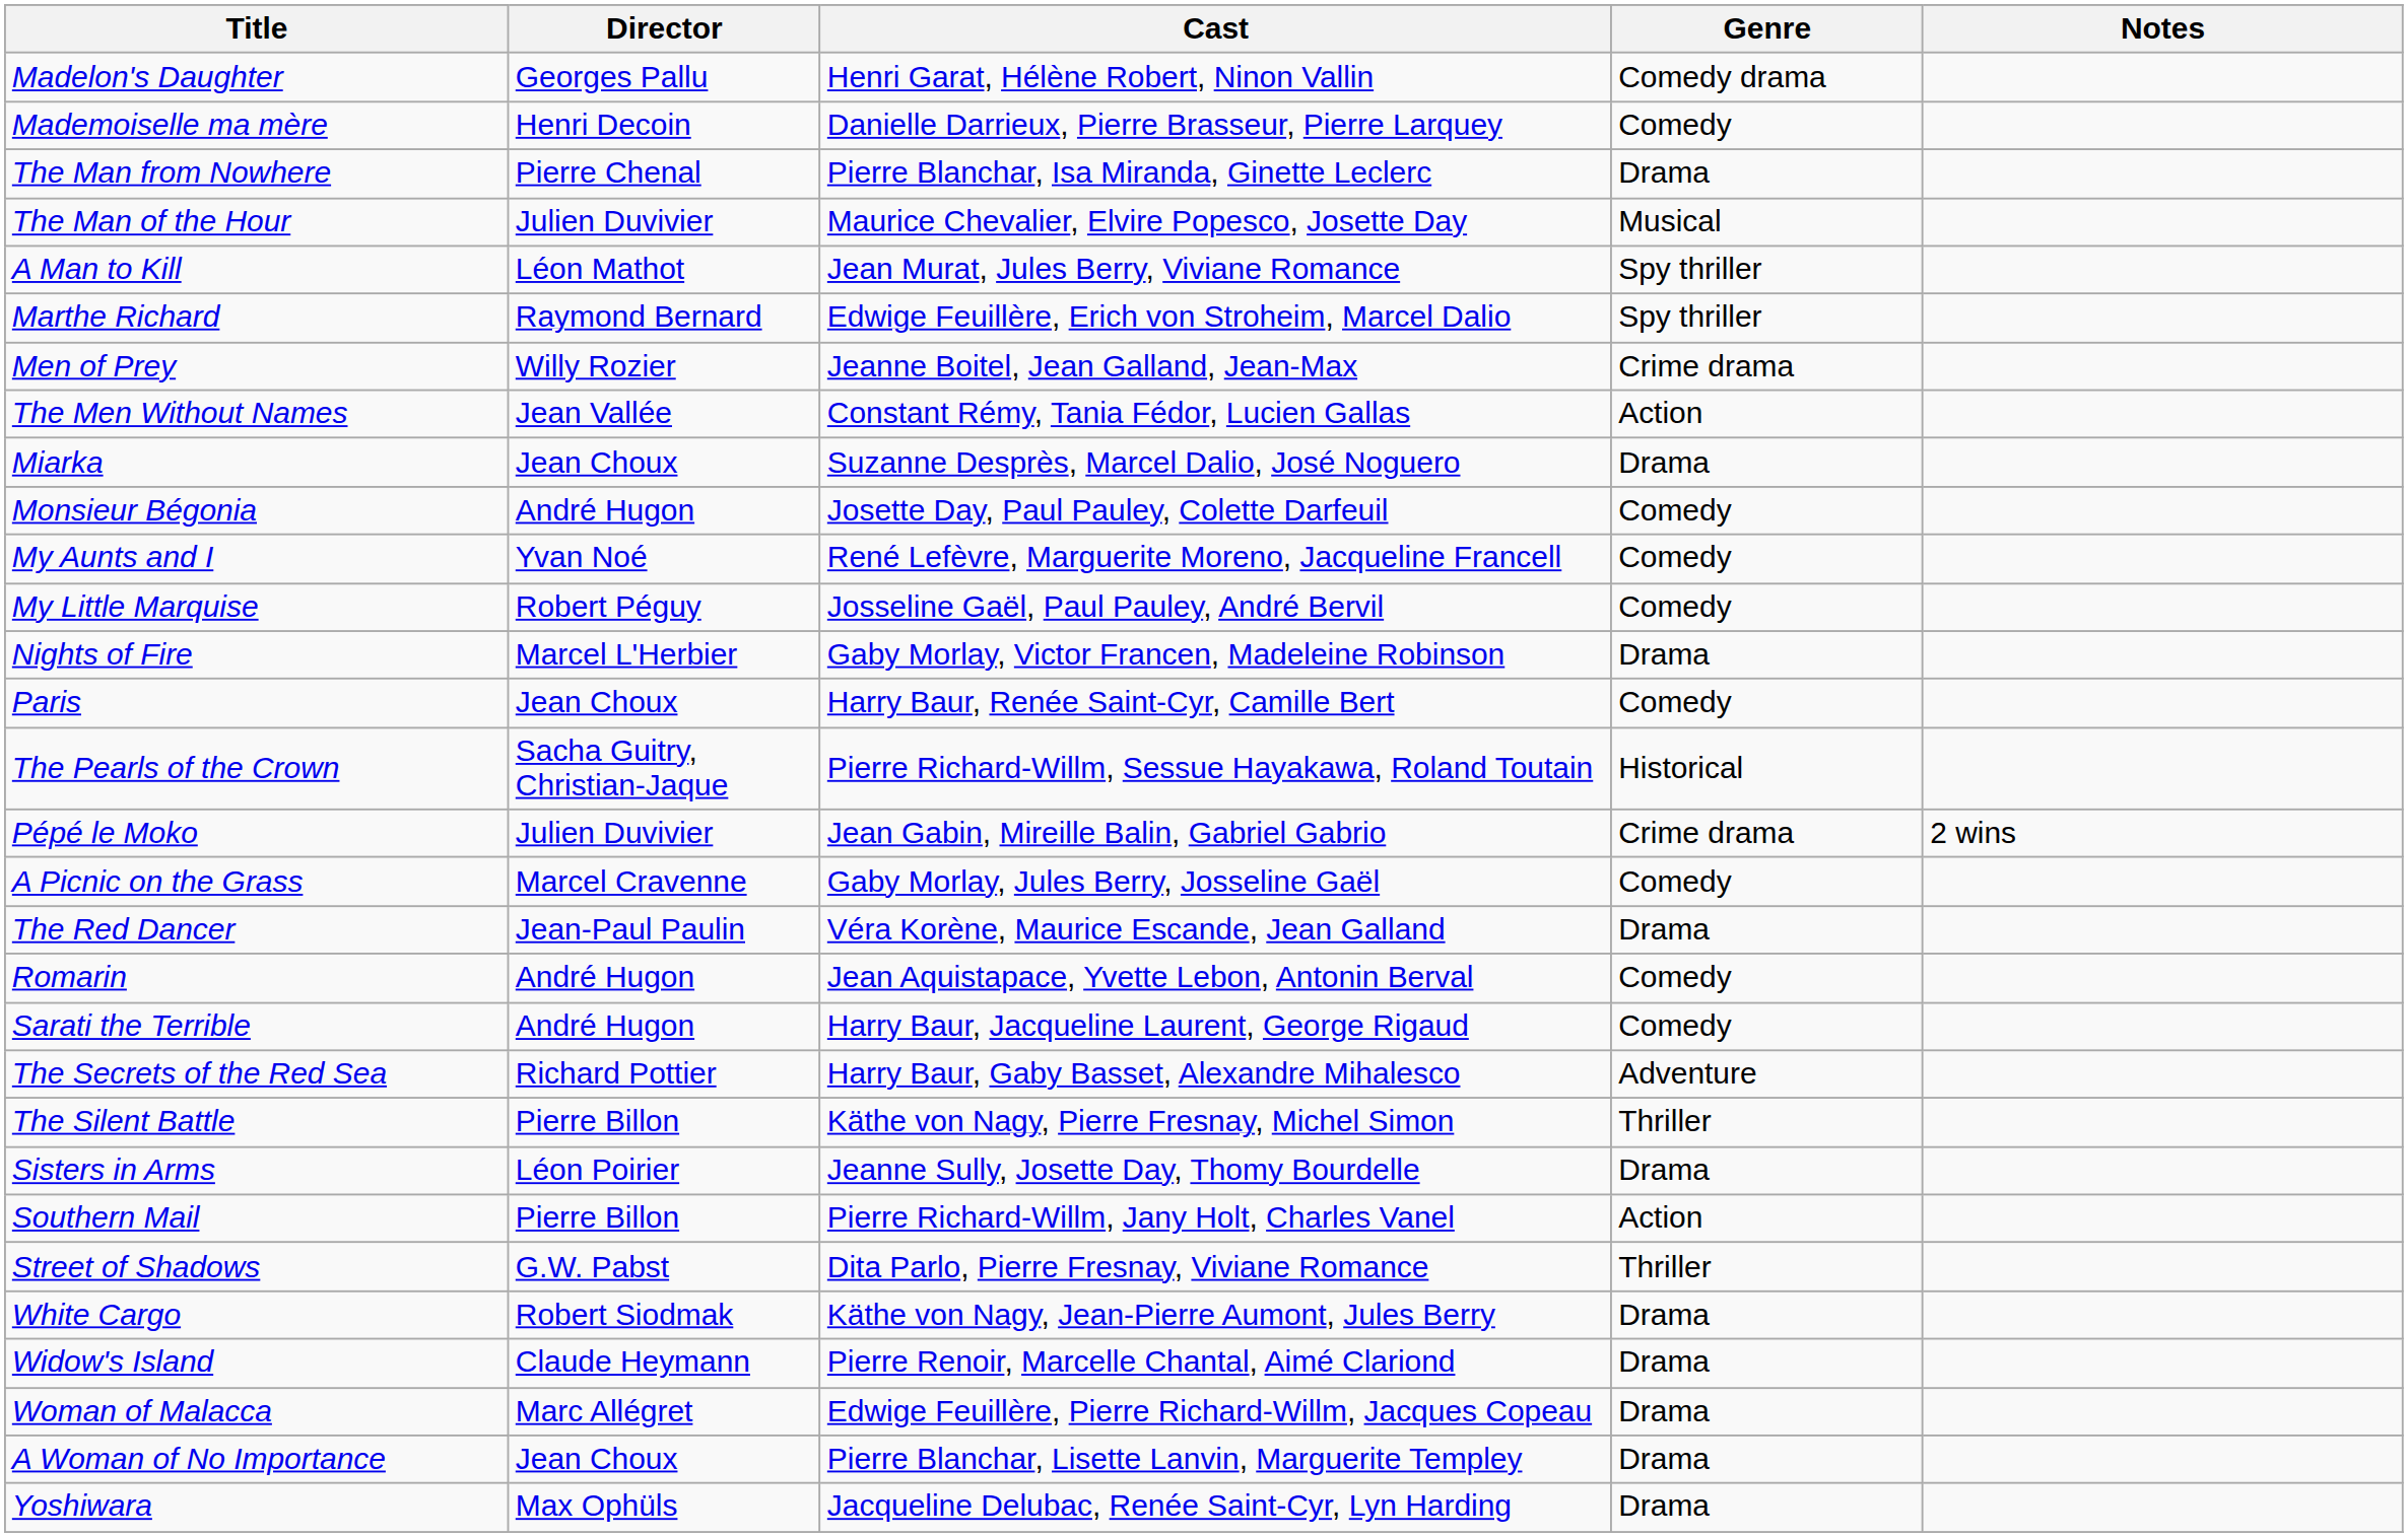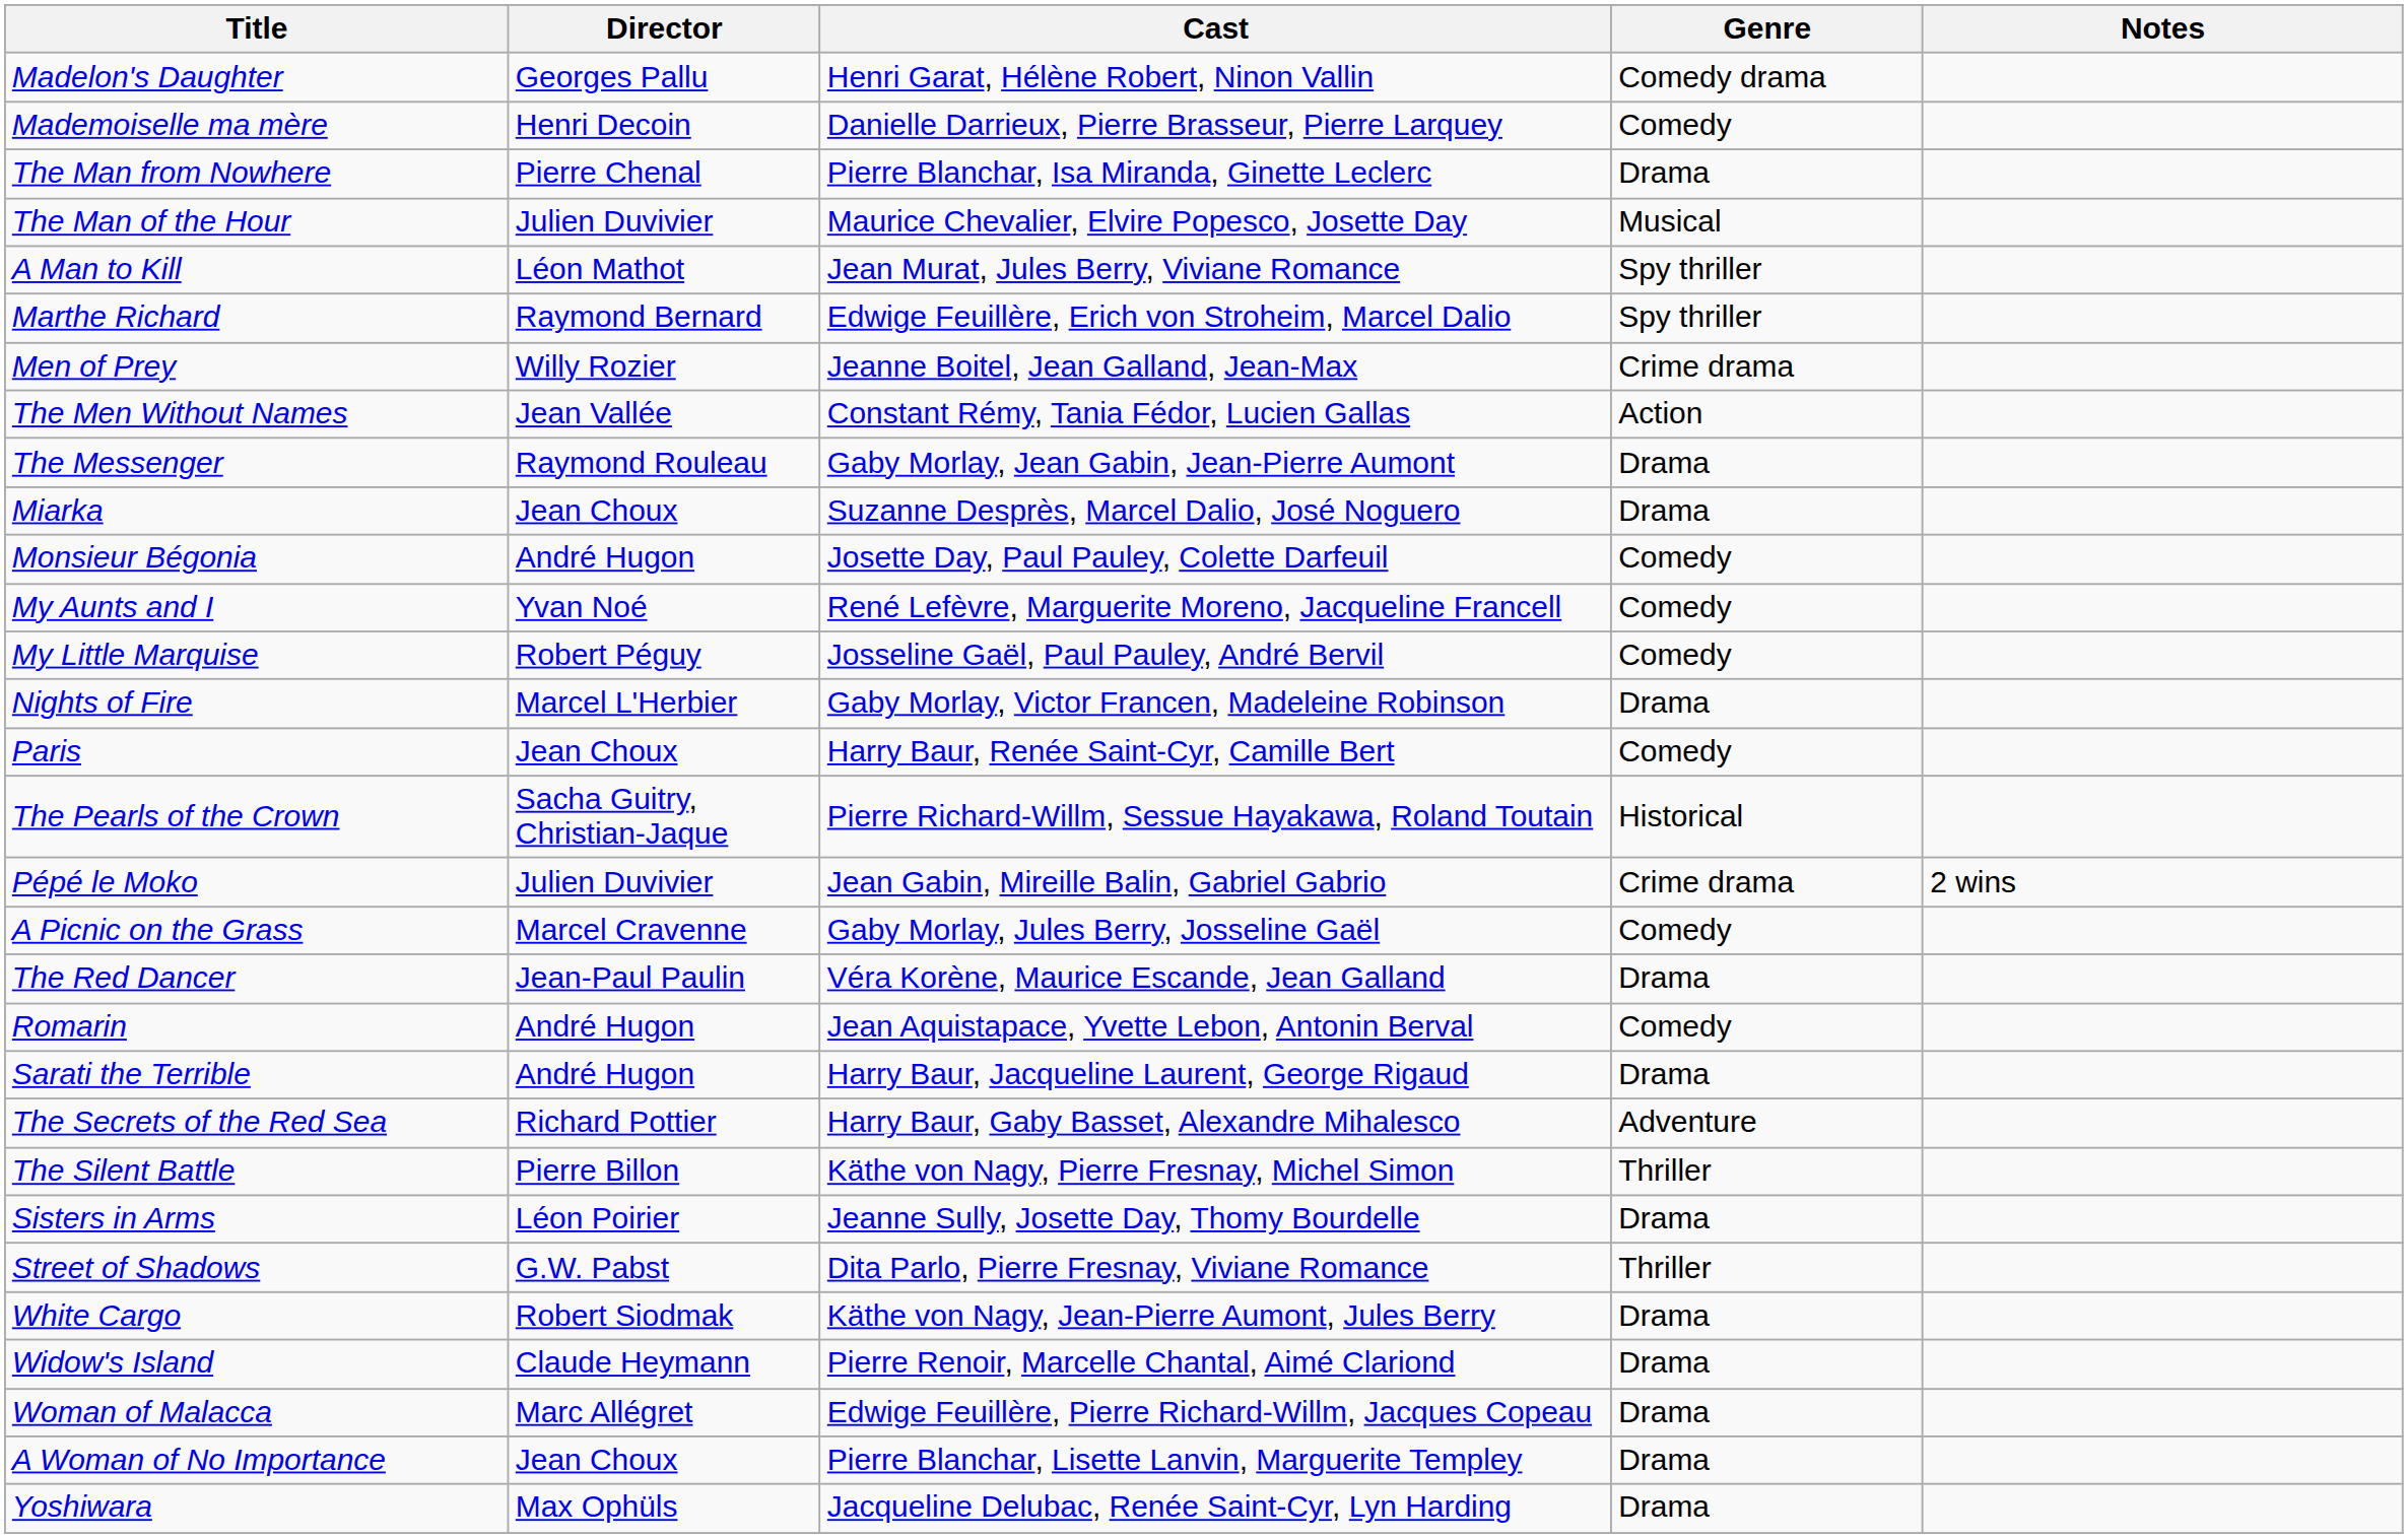 <table class="wikitable" style="width:100%;">
 <tr>
 <th style="width:21%;">Title</th>
 <th style="width:13%;">Director</th>
 <th style="width:33%;">Cast</th>
 <th style="width:13%;">Genre</th>
 <th style="width:20%;">Notes</th>
 </tr>
 <tr>
 <td><em><a href='#'>Madelon's Daughter</a></em></td>
 <td><a href='#'>Georges Pallu</a></td>
 <td><a href='#'>Henri Garat</a>, <a href='#'>Hélène Robert</a>, <a href='#'>Ninon Vallin</a></td>
 <td>Comedy drama</td>
 <td></td>
 </tr>
 <tr>
 <td><em><a href='#'>Mademoiselle ma mère</a></em></td>
 <td><a href='#'>Henri Decoin </a></td>
 <td><a href='#'>Danielle Darrieux</a>, <a href='#'>Pierre Brasseur</a>, <a href='#'>Pierre Larquey</a></td>
 <td>Comedy</td>
 <td></td>
 </tr>
 <tr>
 <td><em><a href='#'>The Man from Nowhere</a></em></td>
 <td><a href='#'>Pierre Chenal</a></td>
 <td><a href='#'>Pierre Blanchar</a>, <a href='#'>Isa Miranda</a>, <a href='#'>Ginette Leclerc</a></td>
 <td>Drama</td>
 <td></td>
 </tr>
 <tr>
 <td><em><a href='#'>The Man of the Hour</a></em></td>
 <td><a href='#'>Julien Duvivier</a></td>
 <td><a href='#'>Maurice Chevalier</a>, <a href='#'>Elvire Popesco</a>, <a href='#'>Josette Day</a></td>
 <td>Musical</td>
 <td></td>
 </tr>
 <tr>
 <td><em><a href='#'>A Man to Kill</a></em></td>
 <td><a href='#'>Léon Mathot</a></td>
 <td><a href='#'>Jean Murat</a>, <a href='#'>Jules Berry</a>, <a href='#'>Viviane Romance</a></td>
 <td>Spy thriller</td>
 <td></td>
 </tr>
 <tr>
 <td><em><a href='#'>Marthe Richard</a></em></td>
 <td><a href='#'>Raymond Bernard</a></td>
 <td><a href='#'>Edwige Feuillère</a>, <a href='#'>Erich von Stroheim</a>, <a href='#'>Marcel Dalio</a></td>
 <td>Spy thriller</td>
 <td></td>
 </tr>
 <tr>
 <td><em><a href='#'>Men of Prey</a></em></td>
 <td><a href='#'>Willy Rozier</a></td>
 <td><a href='#'>Jeanne Boitel</a>, <a href='#'>Jean Galland</a>, <a href='#'>Jean-Max</a></td>
 <td>Crime drama</td>
 <td></td>
 </tr>
 <tr>
 <td><em><a href='#'>The Men Without Names</a></em></td>
 <td><a href='#'>Jean Vallée</a></td>
 <td><a href='#'>Constant Rémy</a>, <a href='#'>Tania Fédor</a>, <a href='#'>Lucien Gallas</a></td>
 <td>Action</td>
+<td></td>
+</tr>
+<tr>
+<td><em><a href='#'>The Messenger</a></em></td>
+<td><a href='#'>Raymond Rouleau</a></td>
+<td><a href='#'>Gaby Morlay</a>, <a href='#'>Jean Gabin</a>, <a href='#'>Jean-Pierre Aumont</a></td>
+<td>Drama</td>
 <td></td>
 </tr>
 <tr>
 <td><em><a href='#'>Miarka</a></em></td>
 <td><a href='#'>Jean Choux</a></td>
 <td><a href='#'>Suzanne Desprès</a>, <a href='#'>Marcel Dalio</a>, <a href='#'>José Noguero</a></td>
 <td>Drama</td>
 <td></td>
 </tr>
 <tr>
 <td><em><a href='#'>Monsieur Bégonia</a></em></td>
 <td><a href='#'>André Hugon</a></td>
 <td><a href='#'>Josette Day</a>, <a href='#'>Paul Pauley</a>, <a href='#'>Colette Darfeuil</a></td>
 <td>Comedy</td>
 <td></td>
 </tr>
 <tr>
 <td><em><a href='#'>My Aunts and I</a></em></td>
 <td><a href='#'>Yvan Noé </a></td>
 <td><a href='#'>René Lefèvre</a>, <a href='#'>Marguerite Moreno</a>, <a href='#'>Jacqueline Francell</a></td>
 <td>Comedy</td>
 <td></td>
 </tr>
 <tr>
 <td><em><a href='#'>My Little Marquise</a></em></td>
 <td><a href='#'>Robert Péguy </a></td>
 <td><a href='#'>Josseline Gaël</a>, <a href='#'>Paul Pauley</a>, <a href='#'>André Bervil</a></td>
 <td>Comedy</td>
 <td></td>
 </tr>
 <tr>
 <td><em><a href='#'>Nights of Fire</a></em></td>
 <td><a href='#'>Marcel L'Herbier</a></td>
 <td><a href='#'>Gaby Morlay</a>, <a href='#'>Victor Francen</a>, <a href='#'>Madeleine Robinson</a></td>
 <td>Drama</td>
 <td></td>
 </tr>
 <tr>
 <td><em><a href='#'>Paris</a></em></td>
 <td><a href='#'>Jean Choux</a></td>
 <td><a href='#'>Harry Baur</a>, <a href='#'>Renée Saint-Cyr</a>, <a href='#'>Camille Bert</a></td>
 <td>Comedy</td>
 <td></td>
 </tr>
 <tr>
 <td><em><a href='#'>The Pearls of the Crown</a></em></td>
 <td><a href='#'>Sacha Guitry</a>, <a href='#'>Christian-Jaque </a></td>
 <td><a href='#'>Pierre Richard-Willm</a>, <a href='#'>Sessue Hayakawa</a>, <a href='#'>Roland Toutain</a></td>
 <td>Historical</td>
 <td></td>
 </tr>
 <tr>
 <td><em><a href='#'>Pépé le Moko</a></em></td>
 <td><a href='#'>Julien Duvivier</a></td>
 <td><a href='#'>Jean Gabin</a>, <a href='#'>Mireille Balin</a>, <a href='#'>Gabriel Gabrio</a></td>
 <td>Crime drama</td>
 <td>2 wins</td>
 </tr>
 <tr>
 <td><em><a href='#'>A Picnic on the Grass</a></em></td>
 <td><a href='#'>Marcel Cravenne</a></td>
 <td><a href='#'>Gaby Morlay</a>, <a href='#'>Jules Berry</a>, <a href='#'>Josseline Gaël</a></td>
 <td>Comedy</td>
 <td></td>
 </tr>
 <tr>
 <td><em><a href='#'>The Red Dancer</a></em></td>
 <td><a href='#'>Jean-Paul Paulin</a></td>
 <td><a href='#'>Véra Korène</a>, <a href='#'>Maurice Escande</a>, <a href='#'>Jean Galland</a></td>
 <td>Drama</td>
 <td></td>
 </tr>
 <tr>
 <td><em><a href='#'>Romarin</a></em></td>
 <td><a href='#'>André Hugon</a></td>
 <td><a href='#'>Jean Aquistapace</a>, <a href='#'>Yvette Lebon</a>, <a href='#'>Antonin Berval</a></td>
 <td>Comedy</td>
 <td></td>
 </tr>
 <tr>
 <td><em><a href='#'>Sarati the Terrible</a></em></td>
 <td><a href='#'>André Hugon </a></td>
 <td><a href='#'>Harry Baur</a>, <a href='#'>Jacqueline Laurent</a>, <a href='#'>George Rigaud</a></td>
-<td>Comedy</td>
+<td>Drama</td>
 <td></td>
 </tr>
 <tr>
 <td><em><a href='#'>The Secrets of the Red Sea</a></em></td>
 <td><a href='#'>Richard Pottier</a></td>
 <td><a href='#'>Harry Baur</a>, <a href='#'>Gaby Basset</a>, <a href='#'>Alexandre Mihalesco</a></td>
 <td>Adventure</td>
 <td></td>
 </tr>
 <tr>
 <td><em><a href='#'>The Silent Battle</a></em></td>
 <td><a href='#'>Pierre Billon</a></td>
 <td><a href='#'>Käthe von Nagy</a>, <a href='#'>Pierre Fresnay</a>, <a href='#'>Michel Simon</a></td>
 <td>Thriller</td>
 <td></td>
 </tr>
 <tr>
 <td><em><a href='#'>Sisters in Arms</a></em></td>
 <td><a href='#'>Léon Poirier</a></td>
 <td><a href='#'>Jeanne Sully</a>, <a href='#'>Josette Day</a>, <a href='#'>Thomy Bourdelle</a></td>
 <td>Drama</td>
-<td></td>
-</tr>
-<tr>
-<td><em><a href='#'>Southern Mail</a></em></td>
-<td><a href='#'>Pierre Billon</a></td>
-<td><a href='#'>Pierre Richard-Willm</a>, <a href='#'>Jany Holt</a>, <a href='#'>Charles Vanel</a></td>
-<td>Action</td>
 <td></td>
 </tr>
 <tr>
 <td><em><a href='#'>Street of Shadows</a></em></td>
 <td><a href='#'>G.W. Pabst </a></td>
 <td><a href='#'>Dita Parlo</a>, <a href='#'>Pierre Fresnay</a>, <a href='#'>Viviane Romance</a></td>
 <td>Thriller</td>
 <td></td>
 </tr>
 <tr>
 <td><em><a href='#'>White Cargo</a></em></td>
 <td><a href='#'>Robert Siodmak</a></td>
 <td><a href='#'>Käthe von Nagy</a>, <a href='#'>Jean-Pierre Aumont</a>, <a href='#'>Jules Berry</a></td>
 <td>Drama</td>
 <td></td>
 </tr>
 <tr>
 <td><em><a href='#'>Widow's Island</a></em></td>
 <td><a href='#'>Claude Heymann</a></td>
 <td><a href='#'>Pierre Renoir</a>, <a href='#'>Marcelle Chantal</a>, <a href='#'>Aimé Clariond</a></td>
 <td>Drama</td>
 <td></td>
 </tr>
 <tr>
 <td><em><a href='#'>Woman of Malacca</a></em></td>
 <td><a href='#'>Marc Allégret</a></td>
 <td><a href='#'>Edwige Feuillère</a>, <a href='#'>Pierre Richard-Willm</a>, <a href='#'>Jacques Copeau</a></td>
 <td>Drama</td>
 <td></td>
 </tr>
 <tr>
 <td><em><a href='#'>A Woman of No Importance</a></em></td>
 <td><a href='#'>Jean Choux</a></td>
 <td><a href='#'>Pierre Blanchar</a>, <a href='#'>Lisette Lanvin</a>, <a href='#'>Marguerite Templey</a></td>
 <td>Drama</td>
 <td></td>
 </tr>
 <tr>
 <td><em><a href='#'>Yoshiwara</a></em></td>
 <td><a href='#'>Max Ophüls</a></td>
 <td><a href='#'>Jacqueline Delubac</a>, <a href='#'>Renée Saint-Cyr</a>, <a href='#'>Lyn Harding</a></td>
 <td>Drama</td>
 <td></td>
 </tr>
 <tr>
 </tr>
 </table>
